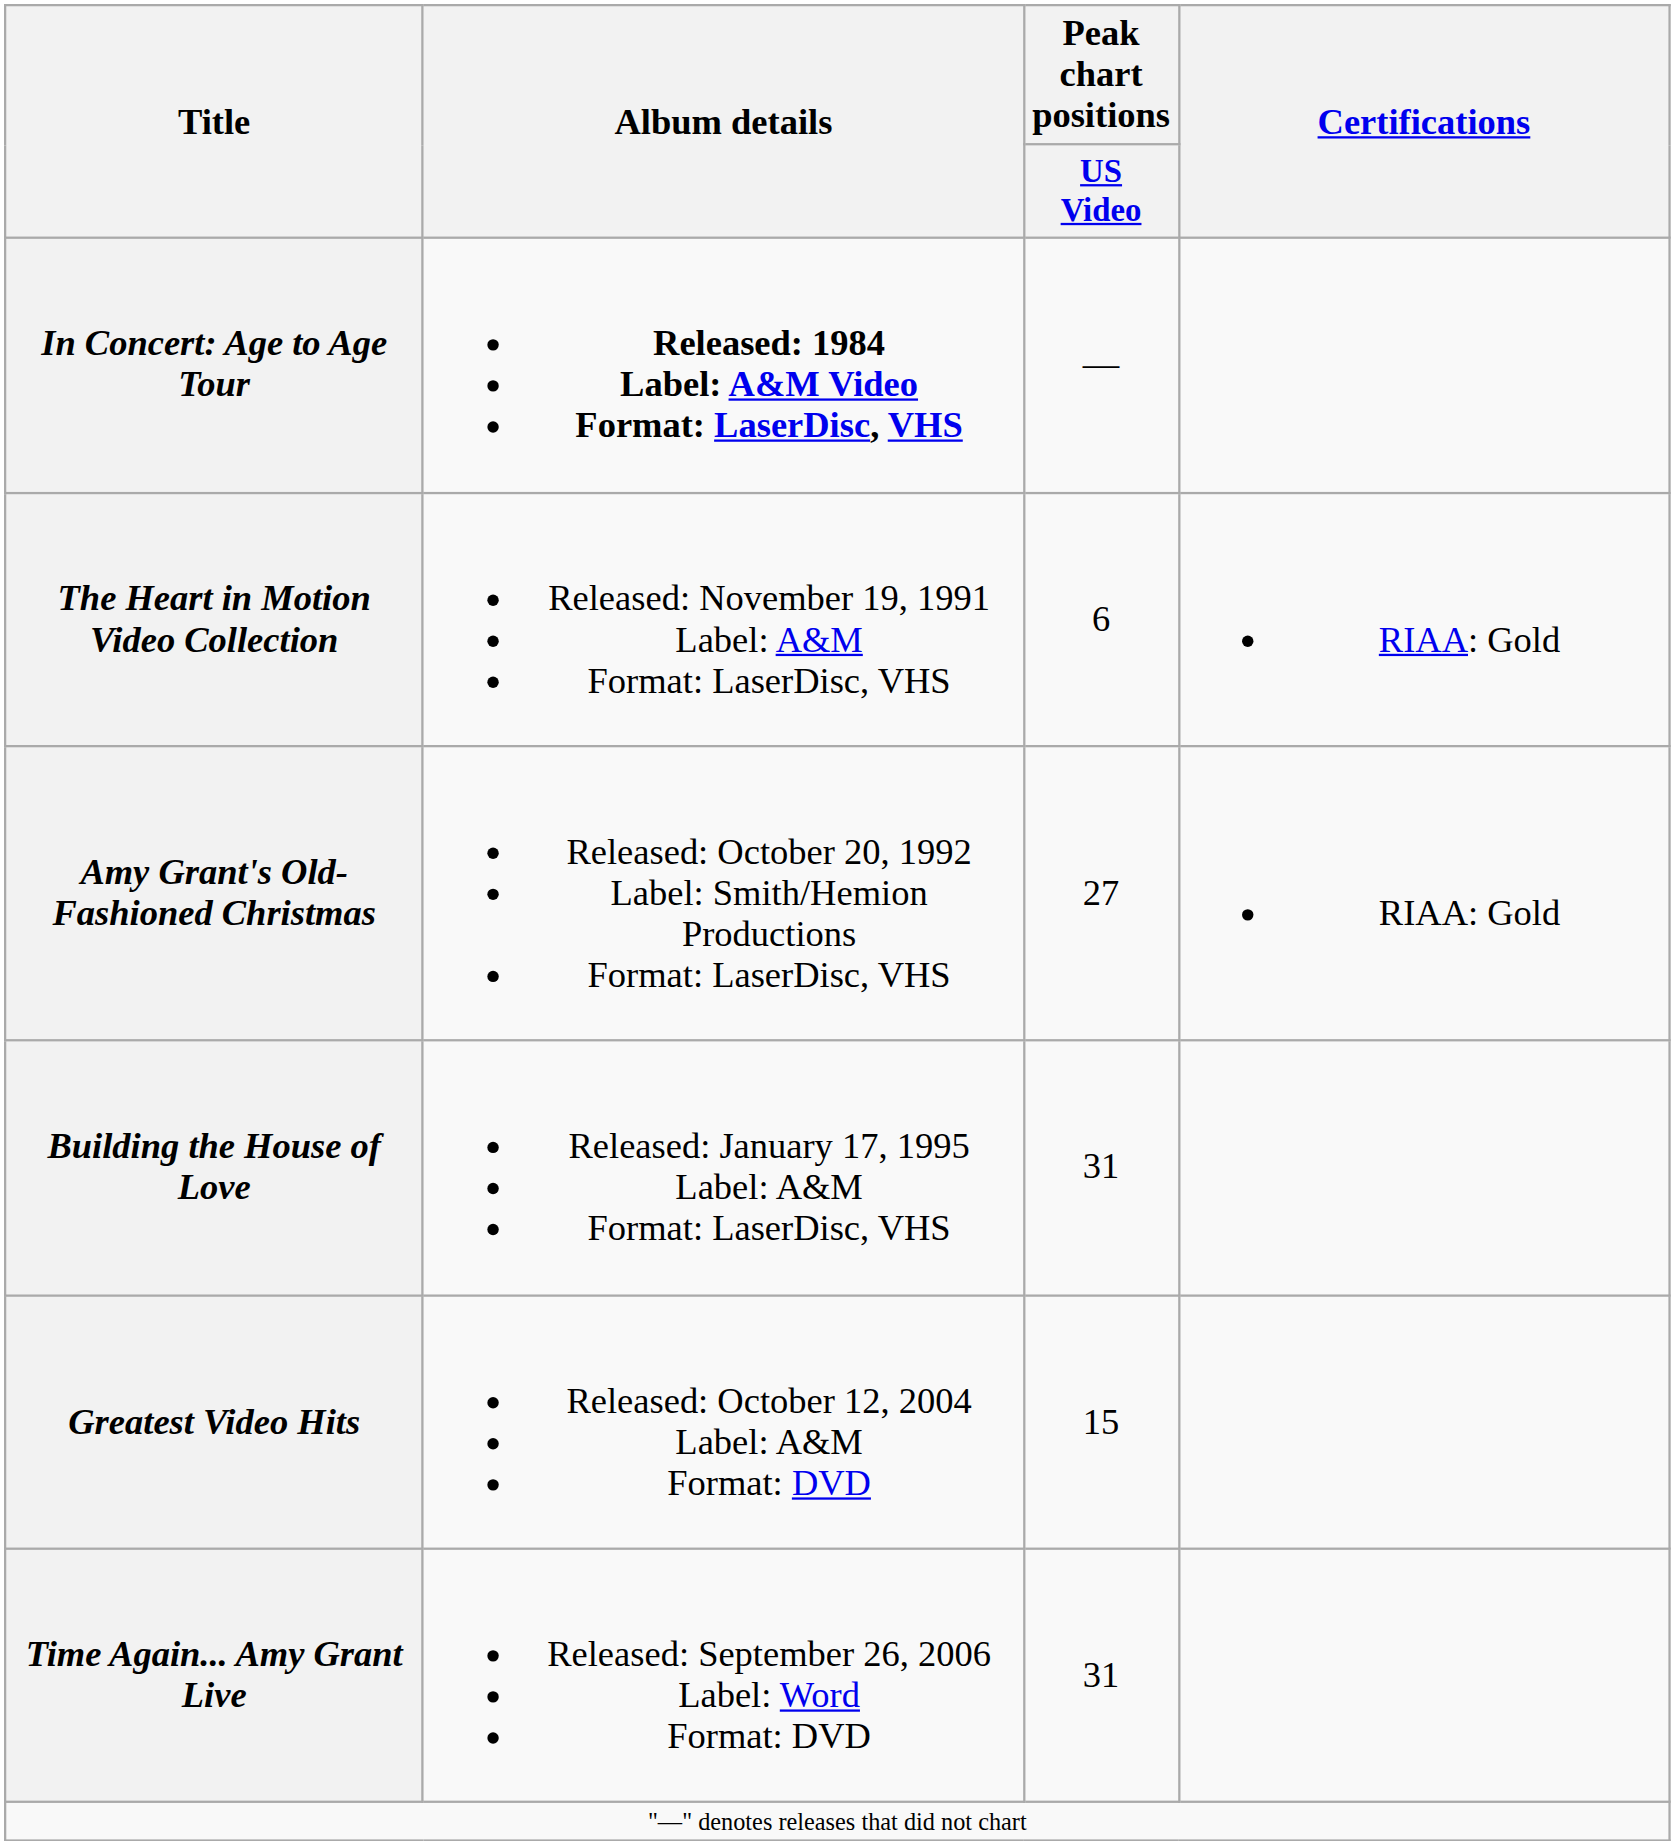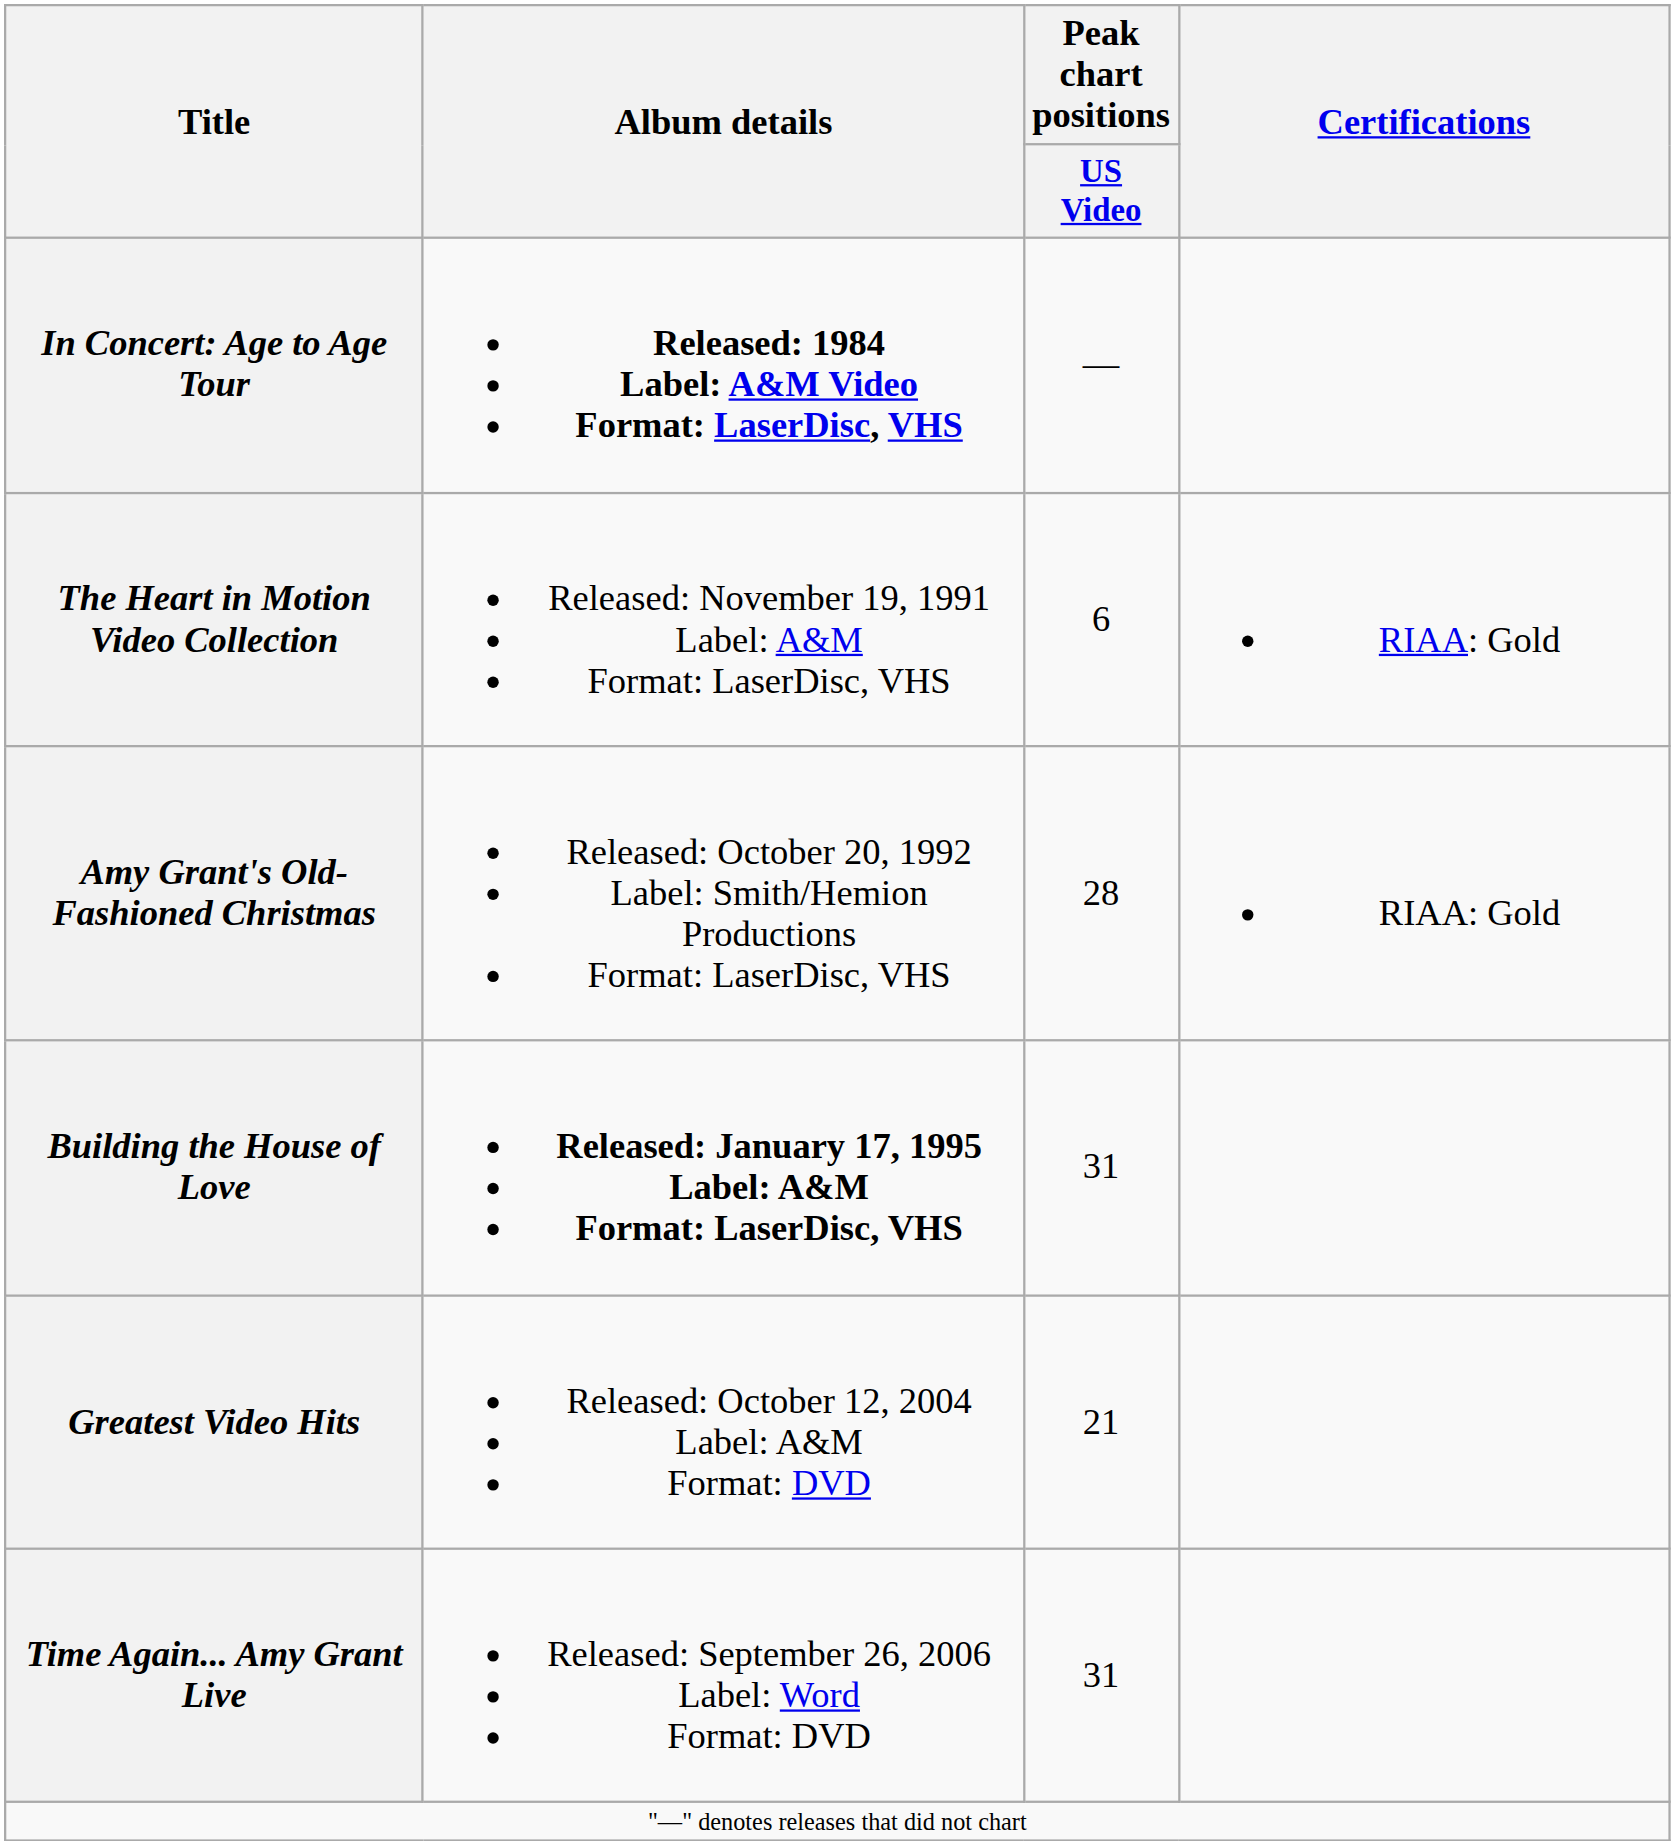 <table class="wikitable plainrowheaders" style="text-align:center;">
 <tr>
 <th scope="col" rowspan="2" style="width:11em;">Title</th>
 <th scope="col" rowspan="2" style="width:16em;">Album details</th>
 <th scope="col" colspan="1">Peak chart positions</th>
 <th scope="col" rowspan="2" style="width:13em;"><a href='#'>Certifications</a></th>
 </tr>
 <tr>
 <th style="width:3em; font-size:90%"><a href='#'>US<br>Video</a><br></th>
 </tr>
 <tr>
 <th scope="row"><em>In Concert: Age to Age Tour</em></th>
 <td><strong><br><ul><li>Released: 1984</li><li>Label: <a href='#'>A&M Video</a></li><li>Format: <a href='#'>LaserDisc</a>, <a href='#'>VHS</a></li></ul></strong></td>
 <td>—</td>
 <td></td>
 </tr>
 <tr>
 <th scope="row"><em>The Heart in Motion Video Collection</em></th>
 <td><br><ul><li>Released: November 19, 1991</li><li>Label: <a href='#'>A&M</a></li><li>Format: LaserDisc, VHS</li></ul></td>
 <td>6</td>
 <td><br><ul><li><a href='#'>RIAA</a>: Gold</li></ul></td>
 </tr>
 <tr>
 <th scope="row"><em>Amy Grant's Old-Fashioned Christmas </em></th>
 <td><br><ul><li>Released: October 20, 1992</li><li>Label: Smith/Hemion Productions</li><li>Format: LaserDisc, VHS</li></ul></td>
-<td>27</td>
+<td>28</td>
 <td><br><ul><li>RIAA: Gold</li></ul></td>
 </tr>
 <tr>
 <th scope="row"><em>Building the House of Love</em></th>
-<td><br><ul><li>Released: January 17, 1995</li><li>Label: A&M</li><li>Format: LaserDisc, VHS</li></ul></td>
+<td><strong><br><ul><li>Released: January 17, 1995</li><li>Label: A&M</li><li>Format: LaserDisc, VHS</li></ul></strong></td>
 <td>31</td>
 <td></td>
 </tr>
 <tr>
 <th scope="row"><em>Greatest Video Hits</em></th>
 <td><br><ul><li>Released: October 12, 2004</li><li>Label: A&M</li><li>Format: <a href='#'>DVD</a></li></ul></td>
-<td>15</td>
+<td>21</td>
 <td></td>
 </tr>
 <tr>
 <th scope="row"><em>Time Again... Amy Grant Live</em></th>
 <td><br><ul><li>Released: September 26, 2006</li><li>Label: <a href='#'>Word</a></li><li>Format: DVD</li></ul></td>
 <td>31</td>
 <td></td>
 </tr>
 <tr>
 <td colspan="10" style="font-size:8pt">"—" denotes releases that did not chart</td>
 </tr>
 </table>
